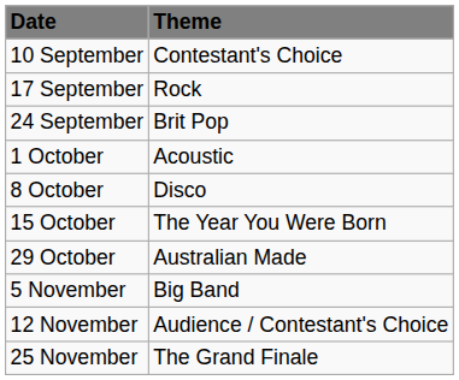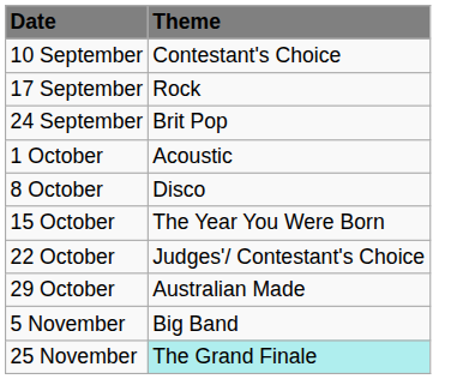 <table class="wikitable">
 <tr bgcolor=#808080>
 <td><strong>Date</strong></td>
 <td><strong>Theme</strong></td>
 </tr>
 <tr>
 <td>10 September</td>
 <td>Contestant's Choice</td>
 </tr>
 <tr>
 <td>17 September</td>
 <td>Rock</td>
 </tr>
 <tr>
 <td>24 September</td>
 <td>Brit Pop</td>
 </tr>
 <tr>
 <td>1 October</td>
 <td>Acoustic</td>
 </tr>
 <tr>
 <td>8 October</td>
 <td>Disco</td>
 </tr>
 <tr>
 <td>15 October</td>
 <td>The Year You Were Born</td>
 </tr>
 <tr>
+<td>22 October</td>
+<td>Judges'/ Contestant's Choice</td>
+</tr>
+<tr>
 <td>29 October</td>
 <td>Australian Made</td>
 </tr>
 <tr>
 <td>5 November</td>
 <td>Big Band</td>
 </tr>
 <tr>
-<td>12 November</td>
-<td>Audience / Contestant's Choice</td>
-</tr>
-<tr>
 <td>25 November</td>
-<td>The Grand Finale</td>
+<td style="background: paleturquoise;">The Grand Finale</td>
 </tr>
 </table>
